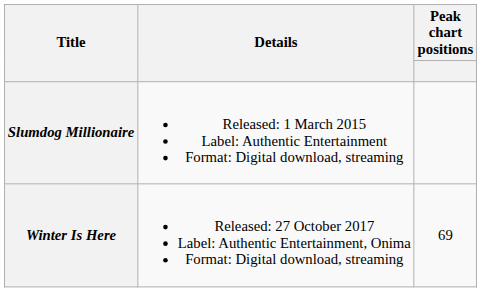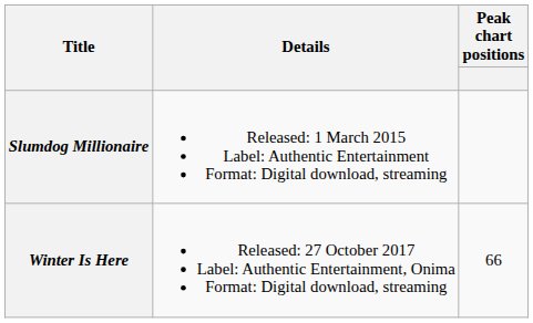 <table class="wikitable plainrowheaders" style="text-align:center;">
 <tr>
 <th scope="col" rowspan="2">Title</th>
 <th scope="col" rowspan="2">Details</th>
 <th scope="col" colspan="1">Peak chart positions</th>
 </tr>
 <tr>
 <th style="width:3em; font-size:85%;"><a href='#'></a><br></th>
 </tr>
 <tr>
 <th scope="row"><em>Slumdog Millionaire</em></th>
 <td><br><ul><li>Released: 1 March 2015</li><li>Label: Authentic Entertainment</li><li>Format: Digital download, streaming</li></ul></td>
 </tr>
 <tr>
 <th scope="row"><em>Winter Is Here</em></th>
 <td><br><ul><li>Released: 27 October 2017</li><li>Label: Authentic Entertainment, Onima</li><li>Format: Digital download, streaming</li></ul></td>
-<td>69</td>
+<td>66</td>
 </tr>
 </table>
